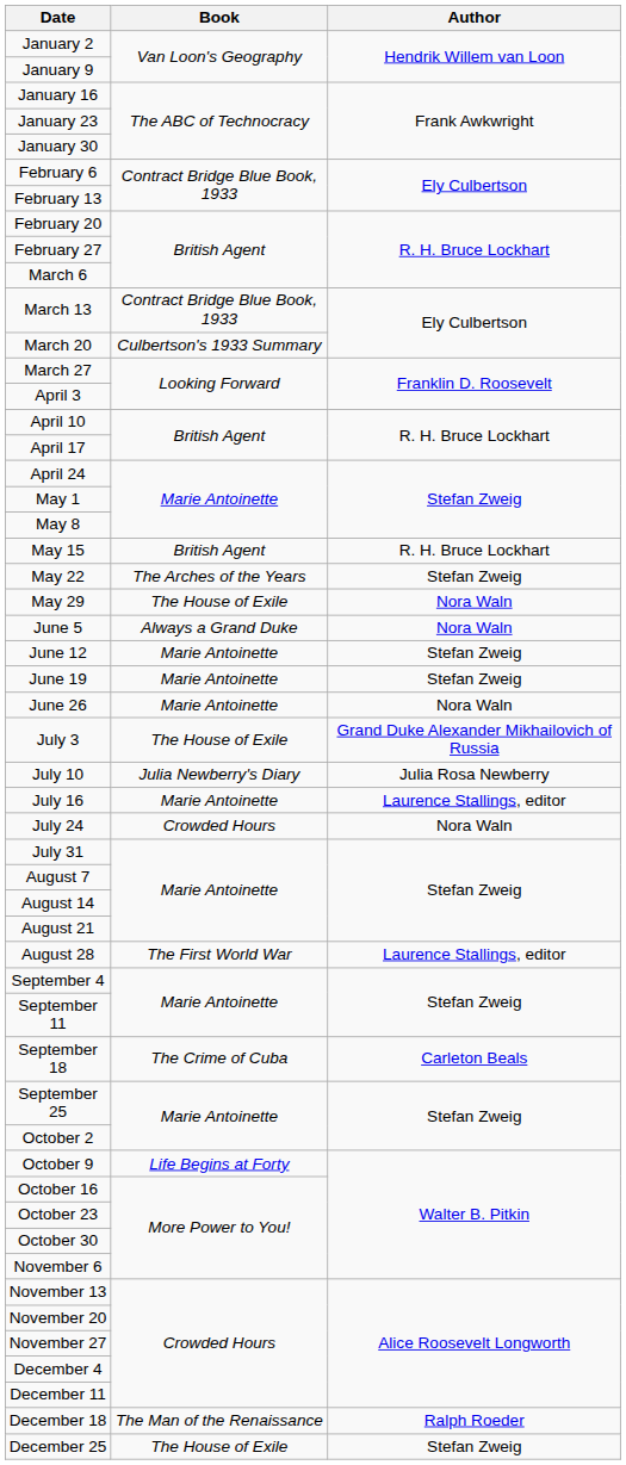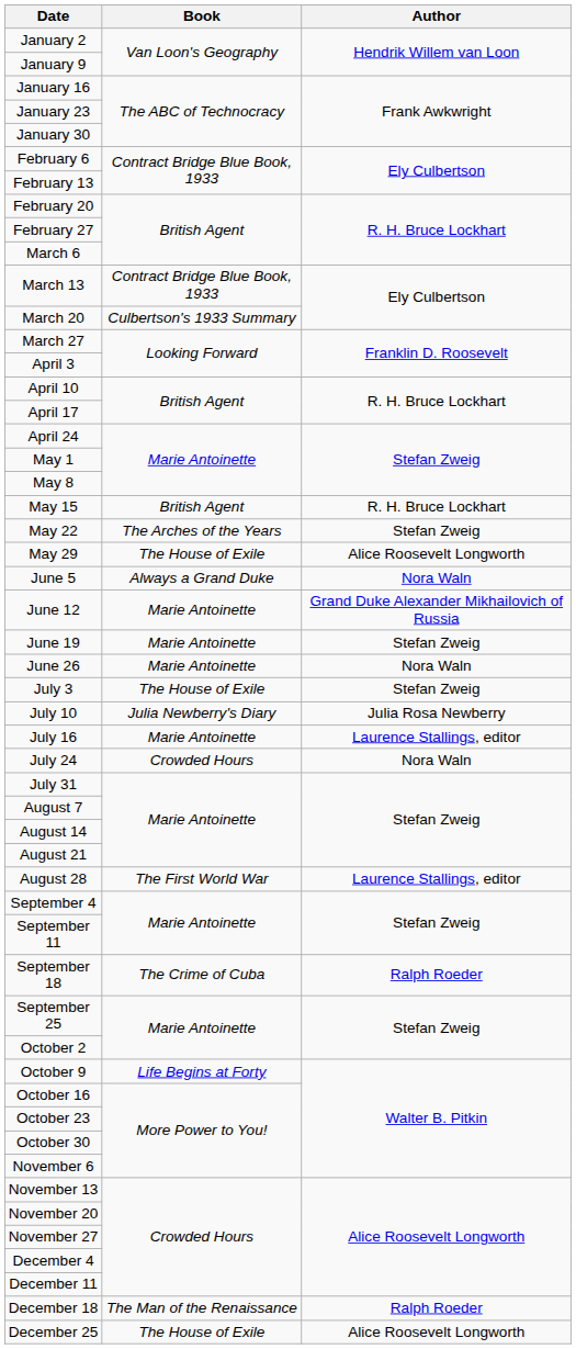 <table class="wikitable sortable" style="text-align: center">
 <tr>
 <th>Date</th>
 <th>Book</th>
 <th>Author</th>
 </tr>
 <tr>
 <td>January 2</td>
 <td rowspan=2><em>Van Loon's Geography</em></td>
 <td rowspan=2><a href='#'>Hendrik Willem van Loon</a></td>
 </tr>
 <tr>
 <td>January 9</td>
 </tr>
 <tr>
 <td>January 16</td>
 <td rowspan=3><em>The ABC of Technocracy</em></td>
 <td rowspan=3>Frank Awkwright</td>
 </tr>
 <tr>
 <td>January 23</td>
 </tr>
 <tr>
 <td>January 30</td>
 </tr>
 <tr>
 <td>February 6</td>
 <td rowspan=2><em>Contract Bridge Blue Book, 1933</em></td>
 <td rowspan=2><a href='#'>Ely Culbertson</a></td>
 </tr>
 <tr>
 <td>February 13</td>
 </tr>
 <tr>
 <td>February 20</td>
 <td rowspan=3><em>British Agent</em></td>
 <td rowspan=3><a href='#'>R. H. Bruce Lockhart</a></td>
 </tr>
 <tr>
 <td>February 27</td>
 </tr>
 <tr>
 <td>March 6</td>
 </tr>
 <tr>
 <td>March 13</td>
 <td><em>Contract Bridge Blue Book, 1933</em></td>
 <td rowspan=2>Ely Culbertson</td>
 </tr>
 <tr>
 <td>March 20</td>
 <td><em>Culbertson's 1933 Summary</em></td>
 </tr>
 <tr>
 <td>March 27</td>
 <td rowspan=2><em>Looking Forward</em></td>
 <td rowspan=2><a href='#'>Franklin D. Roosevelt</a></td>
 </tr>
 <tr>
 <td>April 3</td>
 </tr>
 <tr>
 <td>April 10</td>
 <td rowspan=2><em>British Agent</em></td>
 <td rowspan=2>R. H. Bruce Lockhart</td>
 </tr>
 <tr>
 <td>April 17</td>
 </tr>
 <tr>
 <td>April 24</td>
 <td rowspan=3><em><a href='#'>Marie Antoinette</a></em></td>
 <td rowspan=3><a href='#'>Stefan Zweig</a></td>
 </tr>
 <tr>
 <td>May 1</td>
 </tr>
 <tr>
 <td>May 8</td>
 </tr>
 <tr>
 <td>May 15</td>
 <td><em>British Agent</em></td>
 <td>R. H. Bruce Lockhart</td>
 </tr>
 <tr>
 <td>May 22</td>
 <td><em>The Arches of the Years</em></td>
 <td>Stefan Zweig</td>
 </tr>
 <tr>
 <td>May 29</td>
 <td><em>The House of Exile</em></td>
-<td><a href='#'>Nora Waln</a></td>
+<td>Alice Roosevelt Longworth</td>
 </tr>
 <tr>
 <td>June 5</td>
 <td><em>Always a Grand Duke</em></td>
 <td><a href='#'>Nora Waln</a></td>
 </tr>
 <tr>
 <td>June 12</td>
 <td><em>Marie Antoinette</em></td>
-<td>Stefan Zweig</td>
+<td><a href='#'>Grand Duke Alexander Mikhailovich of Russia</a></td>
 </tr>
 <tr>
 <td>June 19</td>
 <td><em>Marie Antoinette</em></td>
 <td>Stefan Zweig</td>
 </tr>
 <tr>
 <td>June 26</td>
 <td><em>Marie Antoinette</em></td>
 <td>Nora Waln</td>
 </tr>
 <tr>
 <td>July 3</td>
 <td><em>The House of Exile</em></td>
-<td><a href='#'>Grand Duke Alexander Mikhailovich of Russia</a></td>
+<td>Stefan Zweig</td>
 </tr>
 <tr>
 <td>July 10</td>
 <td><em>Julia Newberry's Diary</em></td>
 <td>Julia Rosa Newberry</td>
 </tr>
 <tr>
 <td>July 16</td>
 <td><em>Marie Antoinette</em></td>
 <td><a href='#'>Laurence Stallings</a>, editor</td>
 </tr>
 <tr>
 <td>July 24</td>
 <td><em>Crowded Hours</em></td>
 <td>Nora Waln</td>
 </tr>
 <tr>
 <td>July 31</td>
 <td rowspan=4><em>Marie Antoinette</em></td>
 <td rowspan=4>Stefan Zweig</td>
 </tr>
 <tr>
 <td>August 7</td>
 </tr>
 <tr>
 <td>August 14</td>
 </tr>
 <tr>
 <td>August 21</td>
 </tr>
 <tr>
 <td>August 28</td>
 <td><em>The First World War</em></td>
 <td><a href='#'>Laurence Stallings</a>, editor</td>
 </tr>
 <tr>
 <td>September 4</td>
 <td rowspan=2><em>Marie Antoinette</em></td>
 <td rowspan=2>Stefan Zweig</td>
 </tr>
 <tr>
 <td>September 11</td>
 </tr>
 <tr>
 <td>September 18</td>
 <td><em>The Crime of Cuba</em></td>
-<td><a href='#'>Carleton Beals</a></td>
+<td><a href='#'>Ralph Roeder</a></td>
 </tr>
 <tr>
 <td>September 25</td>
 <td rowspan=2><em>Marie Antoinette</em></td>
 <td rowspan=2>Stefan Zweig</td>
 </tr>
 <tr>
 <td>October 2</td>
 </tr>
 <tr>
 <td>October 9</td>
 <td><em><a href='#'>Life Begins at Forty</a></em></td>
 <td rowspan=5><a href='#'>Walter B. Pitkin</a></td>
 </tr>
 <tr>
 <td>October 16</td>
 <td rowspan=4><em>More Power to You!</em></td>
 </tr>
 <tr>
 <td>October 23</td>
 </tr>
 <tr>
 <td>October 30</td>
 </tr>
 <tr>
 <td>November 6</td>
 </tr>
 <tr>
 <td>November 13</td>
 <td rowspan=5><em>Crowded Hours</em></td>
 <td rowspan=5><a href='#'>Alice Roosevelt Longworth</a></td>
 </tr>
 <tr>
 <td>November 20</td>
 </tr>
 <tr>
 <td>November 27</td>
 </tr>
 <tr>
 <td>December 4</td>
 </tr>
 <tr>
 <td>December 11</td>
 </tr>
 <tr>
 <td>December 18</td>
 <td><em>The Man of the Renaissance</em></td>
 <td><a href='#'>Ralph Roeder</a></td>
 </tr>
 <tr>
 <td>December 25</td>
 <td><em>The House of Exile</em></td>
-<td>Stefan Zweig</td>
+<td>Alice Roosevelt Longworth</td>
 </tr>
 </table>
